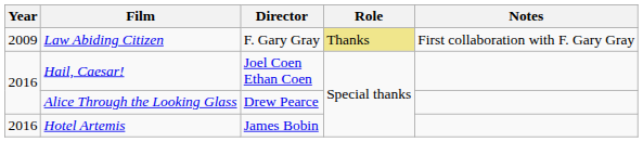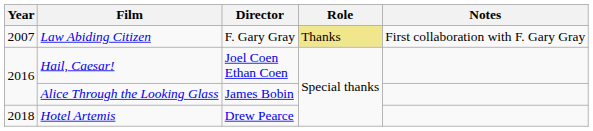 <table class="wikitable">
 <tr>
 <th>Year</th>
 <th>Film</th>
 <th>Director</th>
 <th>Role</th>
 <th>Notes</th>
 </tr>
 <tr>
-<td>2009</td>
+<td>2007</td>
 <td><em><a href='#'>Law Abiding Citizen</a></em></td>
 <td>F. Gary Gray</td>
 <td style="background: khaki;">Thanks</td>
 <td>First collaboration with F. Gary Gray</td>
 </tr>
 <tr>
 <td rowspan=2>2016</td>
 <td><em><a href='#'>Hail, Caesar!</a></em></td>
 <td><a href='#'>Joel Coen<br>Ethan Coen</a></td>
 <td rowspan=3>Special thanks</td>
 <td></td>
 </tr>
 <tr>
 <td><em><a href='#'>Alice Through the Looking Glass</a></em></td>
+<td><a href='#'>James Bobin</a></td>
+<td></td>
+</tr>
+<tr>
+<td>2018</td>
+<td><em><a href='#'>Hotel Artemis</a></em></td>
 <td><a href='#'>Drew Pearce</a></td>
 <td></td>
 </tr>
-<tr>
-<td>2016</td>
-<td><em><a href='#'>Hotel Artemis</a></em></td>
-<td><a href='#'>James Bobin</a></td>
-<td></td>
-</tr>
 </table>
